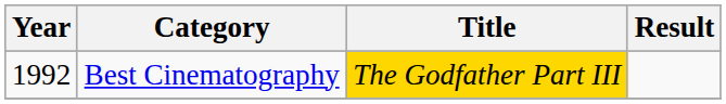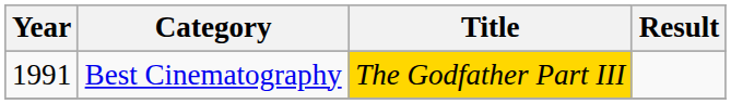 <table class="wikitable">
 <tr>
 <th>Year</th>
 <th>Category</th>
 <th>Title</th>
 <th>Result</th>
 </tr>
 <tr>
-<td>1992</td>
+<td>1991</td>
 <td><a href='#'>Best Cinematography</a></td>
 <td style="background: gold;"><em>The Godfather Part III</em></td>
 <td></td>
 </tr>
 <tr>
 </tr>
 </table>
